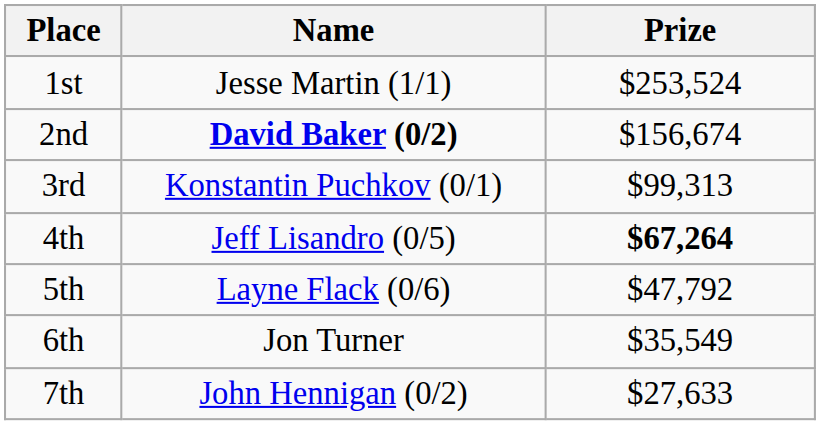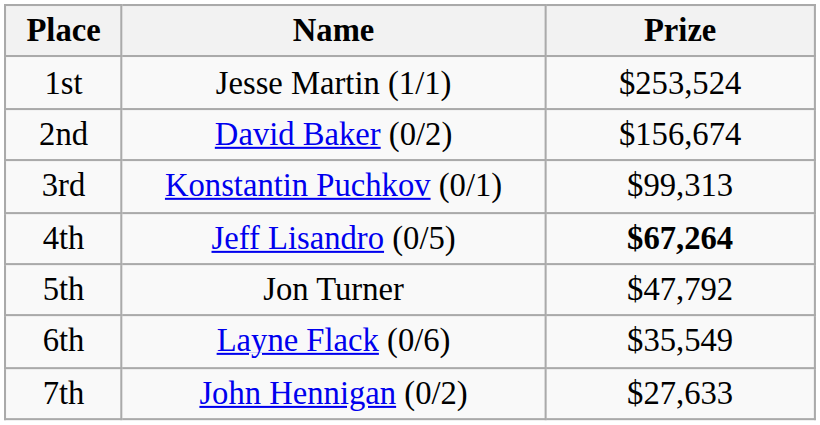 <table class="wikitable">
 <tr>
 <th width="50">Place</th>
 <th width="200">Name</th>
 <th width="125">Prize</th>
 </tr>
 <tr>
 <td align = "center">1st</td>
 <td align = "center">Jesse Martin (1/1)</td>
 <td align = "center">$253,524</td>
 </tr>
 <tr>
 <td align = "center">2nd</td>
-<td align = "center"><strong><a href='#'>David Baker</a> (0/2)</strong></td>
+<td align = "center"><a href='#'>David Baker</a> (0/2)</td>
 <td align = "center">$156,674</td>
 </tr>
 <tr>
 <td align = "center">3rd</td>
 <td align = "center"><a href='#'>Konstantin Puchkov</a> (0/1)</td>
 <td align = "center">$99,313</td>
 </tr>
 <tr>
 <td align = "center">4th</td>
 <td align = "center"><a href='#'>Jeff Lisandro</a> (0/5)</td>
 <td align = "center"><strong>$67,264</strong></td>
 </tr>
 <tr>
 <td align = "center">5th</td>
-<td align = "center"><a href='#'>Layne Flack</a> (0/6)</td>
+<td align = "center">Jon Turner</td>
 <td align = "center">$47,792</td>
 </tr>
 <tr>
 <td align = "center">6th</td>
-<td align = "center">Jon Turner</td>
+<td align = "center"><a href='#'>Layne Flack</a> (0/6)</td>
 <td align = "center">$35,549</td>
 </tr>
 <tr>
 <td align = "center">7th</td>
 <td align = "center"><a href='#'>John Hennigan</a> (0/2)</td>
 <td align = "center">$27,633</td>
 </tr>
 </table>
